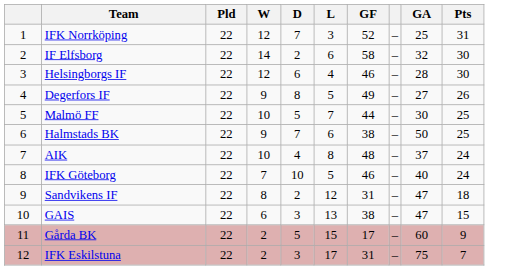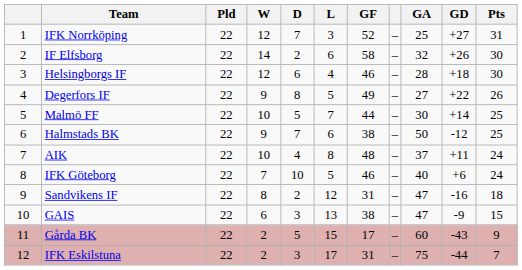 <table class="wikitable" style="text-align: center;">
 <tr>
 <th style="width: 40px;"></th>
 <th style="width: 200px;">Team</th>
 <th style="width: 45px;">Pld</th>
 <th style="width: 35px;">W</th>
 <th style="width: 35px;">D</th>
 <th style="width: 35px;">L</th>
 <th style="width: 45px;">GF</th>
 <th></th>
 <th style="width: 45px;">GA</th>
+<th style="width: 35px;">GD</th>
 <th style="width: 45px;">Pts</th>
 </tr>
 <tr>
 <td>1</td>
 <td style="text-align: left;"><a href='#'>IFK Norrköping</a></td>
 <td>22</td>
 <td>12</td>
 <td>7</td>
 <td>3</td>
 <td>52</td>
 <td>–</td>
 <td>25</td>
+<td>+27</td>
 <td>31</td>
 </tr>
 <tr>
 <td>2</td>
 <td style="text-align: left;"><a href='#'>IF Elfsborg</a></td>
 <td>22</td>
 <td>14</td>
 <td>2</td>
 <td>6</td>
 <td>58</td>
 <td>–</td>
 <td>32</td>
+<td>+26</td>
 <td>30</td>
 </tr>
 <tr>
 <td>3</td>
 <td style="text-align: left;"><a href='#'>Helsingborgs IF</a></td>
 <td>22</td>
 <td>12</td>
 <td>6</td>
 <td>4</td>
 <td>46</td>
 <td>–</td>
 <td>28</td>
+<td>+18</td>
 <td>30</td>
 </tr>
 <tr>
 <td>4</td>
 <td style="text-align: left;"><a href='#'>Degerfors IF</a></td>
 <td>22</td>
 <td>9</td>
 <td>8</td>
 <td>5</td>
 <td>49</td>
 <td>–</td>
 <td>27</td>
+<td>+22</td>
 <td>26</td>
 </tr>
 <tr>
 <td>5</td>
 <td style="text-align: left;"><a href='#'>Malmö FF</a></td>
 <td>22</td>
 <td>10</td>
 <td>5</td>
 <td>7</td>
 <td>44</td>
 <td>–</td>
 <td>30</td>
+<td>+14</td>
 <td>25</td>
 </tr>
 <tr>
 <td>6</td>
 <td style="text-align: left;"><a href='#'>Halmstads BK</a></td>
 <td>22</td>
 <td>9</td>
 <td>7</td>
 <td>6</td>
 <td>38</td>
 <td>–</td>
 <td>50</td>
+<td>-12</td>
 <td>25</td>
 </tr>
 <tr>
 <td>7</td>
 <td style="text-align: left;"><a href='#'>AIK</a></td>
 <td>22</td>
 <td>10</td>
 <td>4</td>
 <td>8</td>
 <td>48</td>
 <td>–</td>
 <td>37</td>
+<td>+11</td>
 <td>24</td>
 </tr>
 <tr>
 <td>8</td>
 <td style="text-align: left;"><a href='#'>IFK Göteborg</a></td>
 <td>22</td>
 <td>7</td>
 <td>10</td>
 <td>5</td>
 <td>46</td>
 <td>–</td>
 <td>40</td>
+<td>+6</td>
 <td>24</td>
 </tr>
 <tr>
 <td>9</td>
 <td style="text-align: left;"><a href='#'>Sandvikens IF</a></td>
 <td>22</td>
 <td>8</td>
 <td>2</td>
 <td>12</td>
 <td>31</td>
 <td>–</td>
 <td>47</td>
+<td>-16</td>
 <td>18</td>
 </tr>
 <tr>
 <td>10</td>
 <td style="text-align: left;"><a href='#'>GAIS</a></td>
 <td>22</td>
 <td>6</td>
 <td>3</td>
 <td>13</td>
 <td>38</td>
 <td>–</td>
 <td>47</td>
+<td>-9</td>
 <td>15</td>
 </tr>
 <tr style="background: #deb0b0">
 <td>11</td>
 <td style="text-align: left;"><a href='#'>Gårda BK</a></td>
 <td>22</td>
 <td>2</td>
 <td>5</td>
 <td>15</td>
 <td>17</td>
 <td>–</td>
 <td>60</td>
+<td>-43</td>
 <td>9</td>
 </tr>
 <tr style="background: #deb0b0">
 <td>12</td>
 <td style="text-align: left;"><a href='#'>IFK Eskilstuna</a></td>
 <td>22</td>
 <td>2</td>
 <td>3</td>
 <td>17</td>
 <td>31</td>
 <td>–</td>
 <td>75</td>
+<td>-44</td>
 <td>7</td>
 </tr>
 </table>
